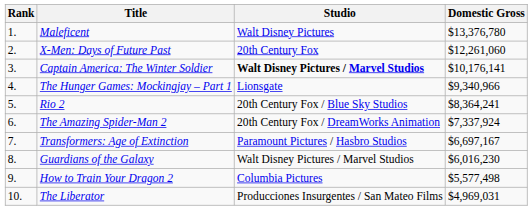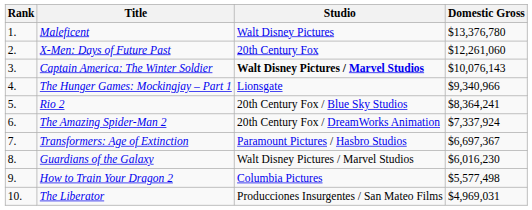 <table class="wikitable sortable" style="margin:auto; margin:auto;">
 <tr>
 <th>Rank</th>
 <th>Title</th>
 <th>Studio</th>
 <th>Domestic Gross</th>
 </tr>
 <tr>
 <td>1.</td>
 <td><em><a href='#'>Maleficent</a></em></td>
 <td><a href='#'>Walt Disney Pictures</a></td>
 <td>$13,376,780</td>
 </tr>
 <tr>
 <td>2.</td>
 <td><em><a href='#'>X-Men: Days of Future Past</a></em></td>
 <td><a href='#'>20th Century Fox</a></td>
 <td>$12,261,060</td>
 </tr>
 <tr>
 <td>3.</td>
 <td><em><a href='#'>Captain America: The Winter Soldier</a></em></td>
 <td><strong>Walt Disney Pictures / <a href='#'>Marvel Studios</a></strong></td>
-<td>$10,176,141</td>
+<td>$10,076,143</td>
 </tr>
 <tr>
 <td>4.</td>
 <td><em><a href='#'>The Hunger Games: Mockingjay – Part 1</a></em></td>
 <td><a href='#'>Lionsgate</a></td>
 <td>$9,340,966</td>
 </tr>
 <tr>
 <td>5.</td>
 <td><em><a href='#'>Rio 2</a></em></td>
 <td>20th Century Fox / <a href='#'>Blue Sky Studios</a></td>
 <td>$8,364,241</td>
 </tr>
 <tr>
 <td>6.</td>
 <td><em><a href='#'>The Amazing Spider-Man 2</a></em></td>
 <td>20th Century Fox / <a href='#'>DreamWorks Animation</a></td>
 <td>$7,337,924</td>
 </tr>
 <tr>
 <td>7.</td>
 <td><em><a href='#'>Transformers: Age of Extinction</a></em></td>
 <td><a href='#'>Paramount Pictures</a> / <a href='#'>Hasbro Studios</a></td>
-<td>$6,697,167</td>
+<td>$6,697,367</td>
 </tr>
 <tr>
 <td>8.</td>
 <td><em><a href='#'>Guardians of the Galaxy</a></em></td>
 <td>Walt Disney Pictures / Marvel Studios</td>
 <td>$6,016,230</td>
 </tr>
 <tr>
 <td>9.</td>
 <td><em><a href='#'>How to Train Your Dragon 2</a></em></td>
 <td><a href='#'>Columbia Pictures</a></td>
 <td>$5,577,498</td>
 </tr>
 <tr>
 <td>10.</td>
 <td><em><a href='#'>The Liberator</a></em></td>
 <td>Producciones Insurgentes / San Mateo Films</td>
 <td>$4,969,031</td>
 </tr>
 </table>
